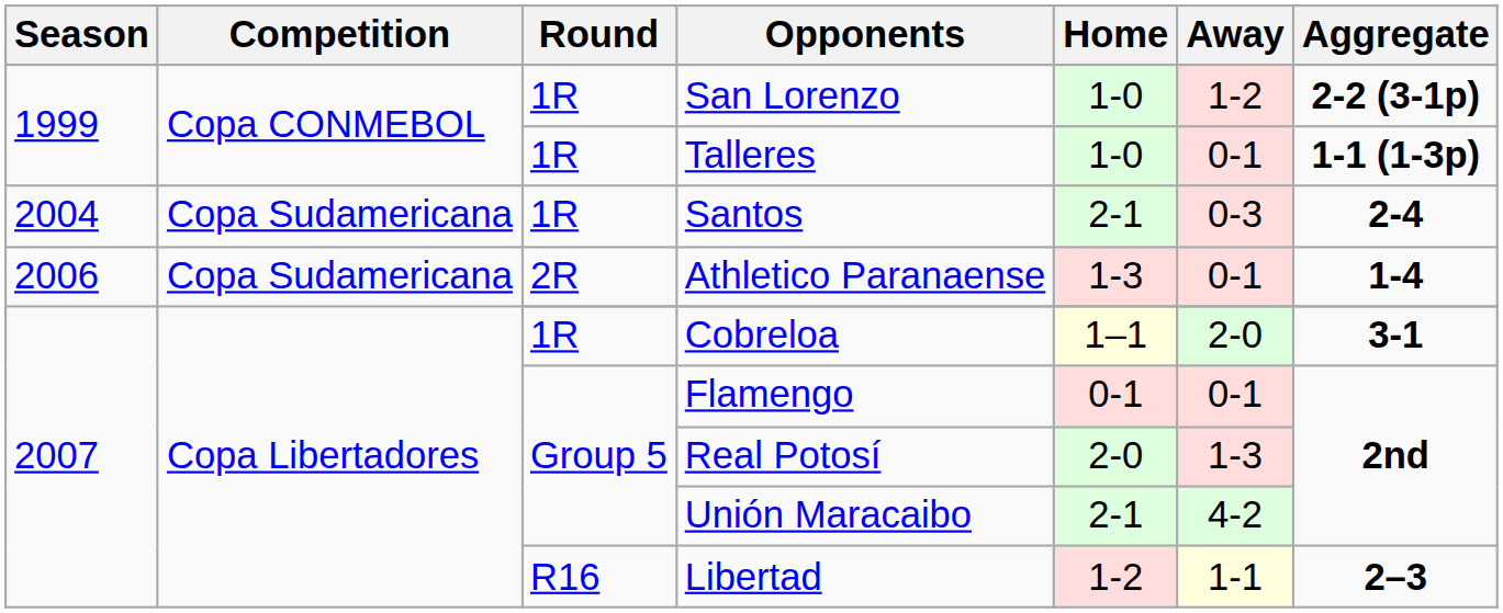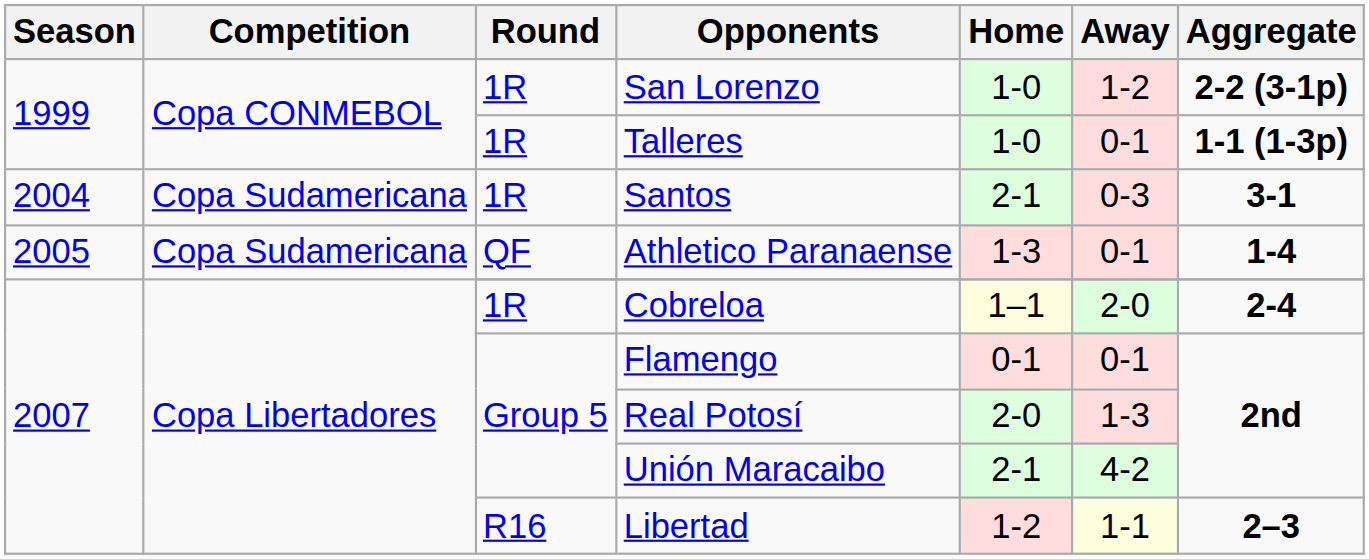 <table class="wikitable plainrowheaders">
 <tr>
 <th>Season</th>
 <th>Competition</th>
 <th>Round</th>
 <th>Opponents</th>
 <th>Home</th>
 <th>Away</th>
 <th>Aggregate</th>
 </tr>
 <tr>
 <td rowspan="2"><a href='#'>1999</a></td>
 <td rowspan="2"><a href='#'>Copa CONMEBOL</a></td>
 <td><a href='#'>1R</a></td>
 <td align=left> <a href='#'>San Lorenzo</a></td>
 <td style="text-align:center; background:#dfd;">1-0</td>
 <td style="text-align:center; background:#fdd;">1-2</td>
 <td align=center><strong>2-2 (3-1p)</strong></td>
 </tr>
 <tr>
 <td><a href='#'>1R</a></td>
 <td align=left> <a href='#'>Talleres</a></td>
 <td style="text-align:center; background:#dfd;">1-0</td>
 <td style="text-align:center; background:#fdd;">0-1</td>
 <td align=center><strong>1-1 (1-3p)</strong></td>
 </tr>
 <tr>
 <td><a href='#'>2004</a></td>
 <td><a href='#'>Copa Sudamericana</a></td>
 <td><a href='#'>1R</a></td>
 <td align=left> <a href='#'>Santos</a></td>
 <td style="text-align:center; background:#dfd;">2-1</td>
 <td style="text-align:center; background:#fdd;">0-3</td>
-<td align=center><strong>2-4</strong></td>
+<td align=center><strong>3-1</strong></td>
 </tr>
 <tr>
-<td><a href='#'>2006</a></td>
+<td><a href='#'>2005</a></td>
 <td><a href='#'>Copa Sudamericana</a></td>
-<td><a href='#'>2R</a></td>
+<td><a href='#'>QF</a></td>
 <td align=left> <a href='#'>Athletico Paranaense</a></td>
 <td style="text-align:center; background:#fdd;">1-3</td>
 <td style="text-align:center; background:#fdd;">0-1</td>
 <td align=center><strong>1-4</strong></td>
 </tr>
 <tr>
 <td rowspan="6"><a href='#'>2007</a></td>
 <td rowspan="6"><a href='#'>Copa Libertadores</a></td>
 </tr>
 <tr>
 <td><a href='#'>1R</a></td>
 <td align=left> <a href='#'>Cobreloa</a></td>
 <td style="text-align:center; background:#ffd;">1–1</td>
 <td style="text-align:center; background:#dfd;">2-0</td>
-<td align=center><strong>3-1</strong></td>
+<td align=center><strong>2-4</strong></td>
 </tr>
 <tr>
 <td rowspan="3"><a href='#'>Group 5</a></td>
 <td align=left> <a href='#'>Flamengo</a></td>
 <td style="text-align:center; background:#fdd;">0-1</td>
 <td style="text-align:center; background:#fdd;">0-1</td>
 <td rowspan="3" align=center><strong>2nd</strong></td>
 </tr>
 <tr>
 <td align=left> <a href='#'>Real Potosí</a></td>
 <td style="text-align:center; background:#dfd;">2-0</td>
 <td style="text-align:center; background:#fdd;">1-3</td>
 </tr>
 <tr>
 <td align=left> <a href='#'> Unión Maracaibo</a></td>
 <td style="text-align:center; background:#dfd;">2-1</td>
 <td style="text-align:center; background:#dfd;">4-2</td>
 </tr>
 <tr>
 <td><a href='#'>R16</a></td>
 <td align=left> <a href='#'>Libertad</a></td>
 <td style="text-align:center; background:#fdd;">1-2</td>
 <td style="text-align:center; background:#ffd;">1-1</td>
 <td align=center><strong>2–3</strong></td>
 </tr>
 </table>
